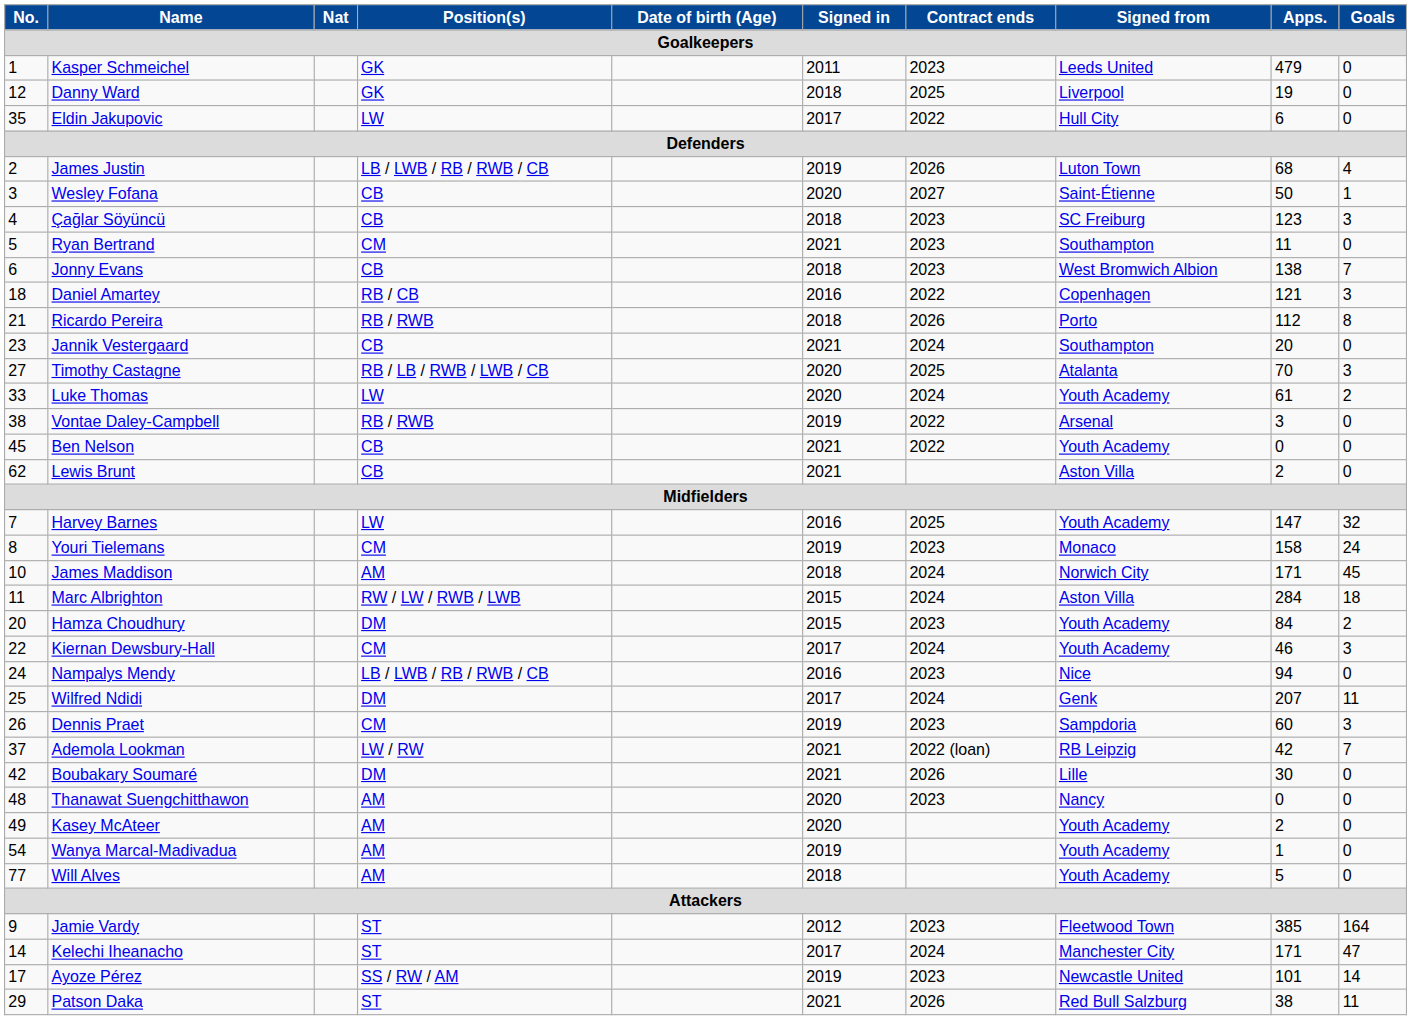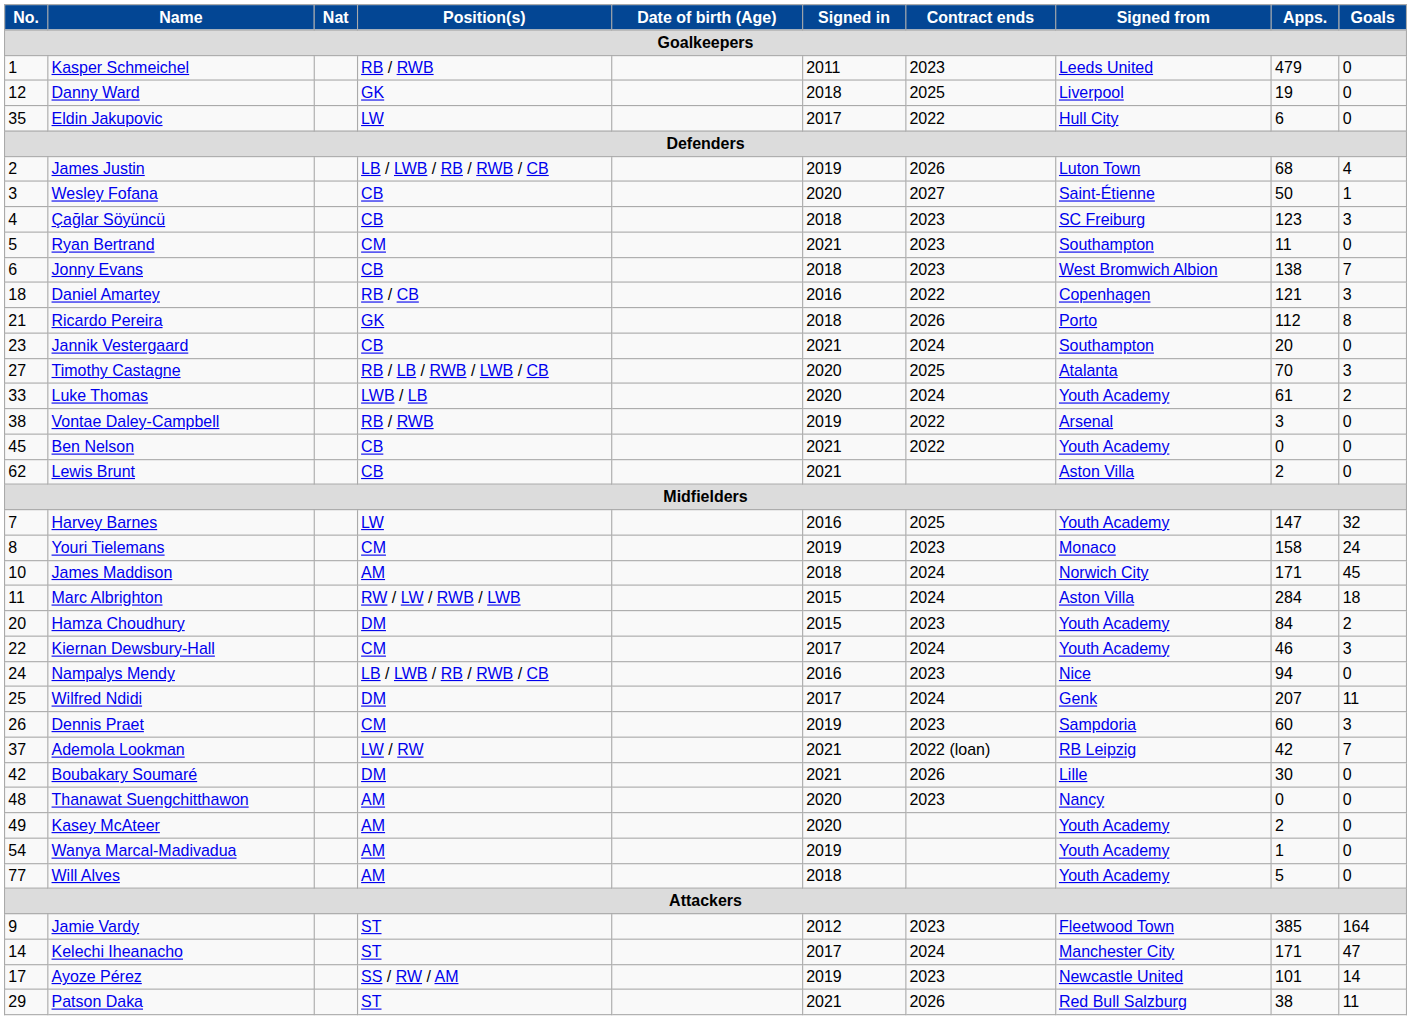 <table class="wikitable sortable" style="text-align:left; font-size:90%; width:100%;">
 <tr>
 <th style="background:#034694; color:white; text-align:center;">No.</th>
 <th style="background:#034694; color:white; text-align:center;">Name</th>
 <th style="background:#034694; color:white; text-align:center;">Nat</th>
 <th style="background:#034694; color:white; text-align:center;">Position(s)</th>
 <th style="background:#034694; color:white; text-align:center;">Date of birth (Age)</th>
 <th style="background:#034694; color:white; text-align:center;">Signed in</th>
 <th style="background:#034694; color:white; text-align:center;">Contract ends</th>
 <th style="background:#034694; color:white; text-align:center;">Signed from</th>
 <th style="background:#034694; color:white; text-align:center;">Apps.</th>
 <th style="background:#034694; color:white; text-align:center;">Goals</th>
 </tr>
 <tr>
 <th colspan=11 style="background:#dcdcdc; text-align:center;">Goalkeepers</th>
 </tr>
 <tr>
 <td>1</td>
 <td><a href='#'>Kasper Schmeichel</a></td>
 <td></td>
-<td><a href='#'>GK</a></td>
+<td><a href='#'>RB</a> / <a href='#'>RWB</a></td>
 <td></td>
 <td>2011</td>
 <td>2023</td>
 <td> <a href='#'>Leeds United</a></td>
 <td>479</td>
 <td>0</td>
 </tr>
 <tr>
 <td>12</td>
 <td><a href='#'>Danny Ward</a></td>
 <td></td>
 <td><a href='#'>GK</a></td>
 <td></td>
 <td>2018</td>
 <td>2025</td>
 <td> <a href='#'>Liverpool</a></td>
 <td>19</td>
 <td>0</td>
 </tr>
 <tr>
 <td>35</td>
 <td><a href='#'>Eldin Jakupovic</a></td>
 <td></td>
 <td><a href='#'>LW</a></td>
 <td></td>
 <td>2017</td>
 <td>2022</td>
 <td> <a href='#'>Hull City</a></td>
 <td>6</td>
 <td>0</td>
 </tr>
 <tr>
 <th colspan=11 style="background:#dcdcdc; text-align:center;">Defenders</th>
 </tr>
 <tr>
 <td>2</td>
 <td><a href='#'>James Justin</a></td>
 <td></td>
 <td><a href='#'>LB</a> / <a href='#'>LWB</a> / <a href='#'>RB</a> / <a href='#'>RWB</a> / <a href='#'>CB</a></td>
 <td></td>
 <td>2019</td>
 <td>2026</td>
 <td> <a href='#'>Luton Town</a></td>
 <td>68</td>
 <td>4</td>
 </tr>
 <tr>
 <td>3</td>
 <td><a href='#'>Wesley Fofana</a></td>
 <td></td>
 <td><a href='#'>CB</a></td>
 <td></td>
 <td>2020</td>
 <td>2027</td>
 <td> <a href='#'>Saint-Étienne</a></td>
 <td>50</td>
 <td>1</td>
 </tr>
 <tr>
 <td>4</td>
 <td><a href='#'>Çağlar Söyüncü</a></td>
 <td></td>
 <td><a href='#'>CB</a></td>
 <td></td>
 <td>2018</td>
 <td>2023</td>
 <td> <a href='#'>SC Freiburg</a></td>
 <td>123</td>
 <td>3</td>
 </tr>
 <tr>
 <td>5</td>
 <td><a href='#'>Ryan Bertrand</a></td>
 <td></td>
 <td><a href='#'>CM</a></td>
 <td></td>
 <td>2021</td>
 <td>2023</td>
 <td> <a href='#'>Southampton</a></td>
 <td>11</td>
 <td>0</td>
 </tr>
 <tr>
 <td>6</td>
 <td><a href='#'>Jonny Evans</a></td>
 <td></td>
 <td><a href='#'>CB</a></td>
 <td></td>
 <td>2018</td>
 <td>2023</td>
 <td> <a href='#'>West Bromwich Albion</a></td>
 <td>138</td>
 <td>7</td>
 </tr>
 <tr>
 <td>18</td>
 <td><a href='#'>Daniel Amartey</a></td>
 <td></td>
 <td><a href='#'>RB</a> / <a href='#'>CB</a></td>
 <td></td>
 <td>2016</td>
 <td>2022</td>
 <td> <a href='#'>Copenhagen</a></td>
 <td>121</td>
 <td>3</td>
 </tr>
 <tr>
 <td>21</td>
 <td><a href='#'>Ricardo Pereira</a></td>
 <td></td>
-<td><a href='#'>RB</a> / <a href='#'>RWB</a></td>
+<td><a href='#'>GK</a></td>
 <td></td>
 <td>2018</td>
 <td>2026</td>
 <td> <a href='#'>Porto</a></td>
 <td>112</td>
 <td>8</td>
 </tr>
 <tr>
 <td>23</td>
 <td><a href='#'>Jannik Vestergaard</a></td>
 <td></td>
 <td><a href='#'>CB</a></td>
 <td></td>
 <td>2021</td>
 <td>2024</td>
 <td> <a href='#'>Southampton</a></td>
 <td>20</td>
 <td>0</td>
 </tr>
 <tr>
 <td>27</td>
 <td><a href='#'>Timothy Castagne</a></td>
 <td></td>
 <td><a href='#'>RB</a> / <a href='#'>LB</a> / <a href='#'>RWB</a> / <a href='#'>LWB</a> / <a href='#'>CB</a></td>
 <td></td>
 <td>2020</td>
 <td>2025</td>
 <td> <a href='#'>Atalanta</a></td>
 <td>70</td>
 <td>3</td>
 </tr>
 <tr>
 <td>33</td>
 <td><a href='#'>Luke Thomas</a></td>
 <td></td>
-<td><a href='#'>LW</a></td>
+<td><a href='#'>LWB</a> / <a href='#'>LB</a></td>
 <td></td>
 <td>2020</td>
 <td>2024</td>
 <td><a href='#'>Youth Academy</a></td>
 <td>61</td>
 <td>2</td>
 </tr>
 <tr>
 <td>38</td>
 <td><a href='#'>Vontae Daley-Campbell</a></td>
 <td></td>
 <td><a href='#'>RB</a> / <a href='#'>RWB</a></td>
 <td></td>
 <td>2019</td>
 <td>2022</td>
 <td> <a href='#'>Arsenal</a></td>
 <td>3</td>
 <td>0</td>
 </tr>
 <tr>
 <td>45</td>
 <td><a href='#'>Ben Nelson</a></td>
 <td></td>
 <td><a href='#'>CB</a></td>
 <td></td>
 <td>2021</td>
 <td>2022</td>
 <td><a href='#'>Youth Academy</a></td>
 <td>0</td>
 <td>0</td>
 </tr>
 <tr>
 <td>62</td>
 <td><a href='#'>Lewis Brunt</a></td>
 <td></td>
 <td><a href='#'>CB</a></td>
 <td></td>
 <td>2021</td>
 <td></td>
 <td><a href='#'>Aston Villa</a></td>
 <td>2</td>
 <td>0</td>
 </tr>
 <tr>
 <th colspan=11 style="background:#dcdcdc; text-align:center;">Midfielders</th>
 </tr>
 <tr>
 <td>7</td>
 <td><a href='#'>Harvey Barnes</a></td>
 <td></td>
 <td><a href='#'>LW</a></td>
 <td></td>
 <td>2016</td>
 <td>2025</td>
 <td><a href='#'>Youth Academy</a></td>
 <td>147</td>
 <td>32</td>
 </tr>
 <tr>
 <td>8</td>
 <td><a href='#'>Youri Tielemans</a></td>
 <td></td>
 <td><a href='#'>CM</a></td>
 <td></td>
 <td>2019</td>
 <td>2023</td>
 <td> <a href='#'>Monaco</a></td>
 <td>158</td>
 <td>24</td>
 </tr>
 <tr>
 <td>10</td>
 <td><a href='#'>James Maddison</a></td>
 <td></td>
 <td><a href='#'>AM</a></td>
 <td></td>
 <td>2018</td>
 <td>2024</td>
 <td> <a href='#'>Norwich City</a></td>
 <td>171</td>
 <td>45</td>
 </tr>
 <tr>
 <td>11</td>
 <td><a href='#'>Marc Albrighton</a></td>
 <td></td>
 <td><a href='#'>RW</a> / <a href='#'>LW</a> / <a href='#'>RWB</a> / <a href='#'>LWB</a></td>
 <td></td>
 <td>2015</td>
 <td>2024</td>
 <td> <a href='#'>Aston Villa</a></td>
 <td>284</td>
 <td>18</td>
 </tr>
 <tr>
 <td>20</td>
 <td><a href='#'>Hamza Choudhury</a></td>
 <td></td>
 <td><a href='#'>DM</a></td>
 <td></td>
 <td>2015</td>
 <td>2023</td>
 <td><a href='#'>Youth Academy</a></td>
 <td>84</td>
 <td>2</td>
 </tr>
 <tr>
 <td>22</td>
 <td><a href='#'>Kiernan Dewsbury-Hall</a></td>
 <td></td>
 <td><a href='#'>CM</a></td>
 <td></td>
 <td>2017</td>
 <td>2024</td>
 <td><a href='#'>Youth Academy</a></td>
 <td>46</td>
 <td>3</td>
 </tr>
 <tr>
 <td>24</td>
 <td><a href='#'>Nampalys Mendy</a></td>
 <td></td>
 <td><a href='#'>LB</a> / <a href='#'>LWB</a> / <a href='#'>RB</a> / <a href='#'>RWB</a> / <a href='#'>CB</a></td>
 <td></td>
 <td>2016</td>
 <td>2023</td>
 <td> <a href='#'>Nice</a></td>
 <td>94</td>
 <td>0</td>
 </tr>
 <tr>
 <td>25</td>
 <td><a href='#'>Wilfred Ndidi</a></td>
 <td></td>
 <td><a href='#'>DM</a></td>
 <td></td>
 <td>2017</td>
 <td>2024</td>
 <td> <a href='#'>Genk</a></td>
 <td>207</td>
 <td>11</td>
 </tr>
 <tr>
 <td>26</td>
 <td><a href='#'>Dennis Praet</a></td>
 <td></td>
 <td><a href='#'>CM</a></td>
 <td></td>
 <td>2019</td>
 <td>2023</td>
 <td> <a href='#'>Sampdoria</a></td>
 <td>60</td>
 <td>3</td>
 </tr>
 <tr>
 <td>37</td>
 <td><a href='#'>Ademola Lookman</a></td>
 <td></td>
 <td><a href='#'>LW</a> / <a href='#'>RW</a></td>
 <td></td>
 <td>2021</td>
 <td>2022 (loan)</td>
 <td> <a href='#'>RB Leipzig</a></td>
 <td>42</td>
 <td>7</td>
 </tr>
 <tr>
 <td>42</td>
 <td><a href='#'>Boubakary Soumaré</a></td>
 <td></td>
 <td><a href='#'>DM</a></td>
 <td></td>
 <td>2021</td>
 <td>2026</td>
 <td> <a href='#'>Lille</a></td>
 <td>30</td>
 <td>0</td>
 </tr>
 <tr>
 <td>48</td>
 <td><a href='#'>Thanawat Suengchitthawon</a></td>
 <td></td>
 <td><a href='#'>AM</a></td>
 <td></td>
 <td>2020</td>
 <td>2023</td>
 <td> <a href='#'>Nancy</a></td>
 <td>0</td>
 <td>0</td>
 </tr>
 <tr>
 <td>49</td>
 <td><a href='#'>Kasey McAteer</a></td>
 <td></td>
 <td><a href='#'>AM</a></td>
 <td></td>
 <td>2020</td>
 <td></td>
 <td><a href='#'>Youth Academy</a></td>
 <td>2</td>
 <td>0</td>
 </tr>
 <tr>
 <td>54</td>
 <td><a href='#'>Wanya Marcal-Madivadua</a></td>
 <td></td>
 <td><a href='#'>AM</a></td>
 <td></td>
 <td>2019</td>
 <td></td>
 <td><a href='#'>Youth Academy</a></td>
 <td>1</td>
 <td>0</td>
 </tr>
 <tr>
 <td>77</td>
 <td><a href='#'>Will Alves</a></td>
 <td></td>
 <td><a href='#'>AM</a></td>
 <td></td>
 <td>2018</td>
 <td></td>
 <td><a href='#'>Youth Academy</a></td>
 <td>5</td>
 <td>0</td>
 </tr>
 <tr>
 <th colspan=11 style="background:#dcdcdc; text-align:center;">Attackers</th>
 </tr>
 <tr>
 <td>9</td>
 <td><a href='#'>Jamie Vardy</a></td>
 <td></td>
 <td><a href='#'>ST</a></td>
 <td></td>
 <td>2012</td>
 <td>2023</td>
 <td> <a href='#'>Fleetwood Town</a></td>
 <td>385</td>
 <td>164</td>
 </tr>
 <tr>
 <td>14</td>
 <td><a href='#'>Kelechi Iheanacho</a></td>
 <td></td>
 <td><a href='#'>ST</a></td>
 <td></td>
 <td>2017</td>
 <td>2024</td>
 <td> <a href='#'>Manchester City</a></td>
 <td>171</td>
 <td>47</td>
 </tr>
 <tr>
 <td>17</td>
 <td><a href='#'>Ayoze Pérez</a></td>
 <td></td>
 <td><a href='#'>SS</a> / <a href='#'>RW</a> / <a href='#'>AM</a></td>
 <td></td>
 <td>2019</td>
 <td>2023</td>
 <td> <a href='#'>Newcastle United</a></td>
 <td>101</td>
 <td>14</td>
 </tr>
 <tr>
 <td>29</td>
 <td><a href='#'>Patson Daka</a></td>
 <td></td>
 <td><a href='#'>ST</a></td>
 <td></td>
 <td>2021</td>
 <td>2026</td>
 <td> <a href='#'>Red Bull Salzburg</a></td>
 <td>38</td>
 <td>11</td>
 </tr>
 </table>
